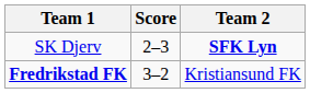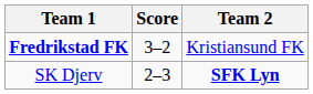 <table class="wikitable" style="text-align: center;">
 <tr>
 <th>Team 1</th>
 <th>Score</th>
 <th>Team 2</th>
 </tr>
 <tr>
+<td><strong><a href='#'>Fredrikstad FK</a></strong></td>
+<td>3–2</td>
+<td><a href='#'>Kristiansund FK</a></td>
+</tr>
+<tr>
 <td><a href='#'>SK Djerv</a></td>
 <td>2–3</td>
 <td><strong><a href='#'>SFK Lyn</a></strong></td>
 </tr>
-<tr>
-<td><strong><a href='#'>Fredrikstad FK</a></strong></td>
-<td>3–2</td>
-<td><a href='#'>Kristiansund FK</a></td>
-</tr>
 </table>
